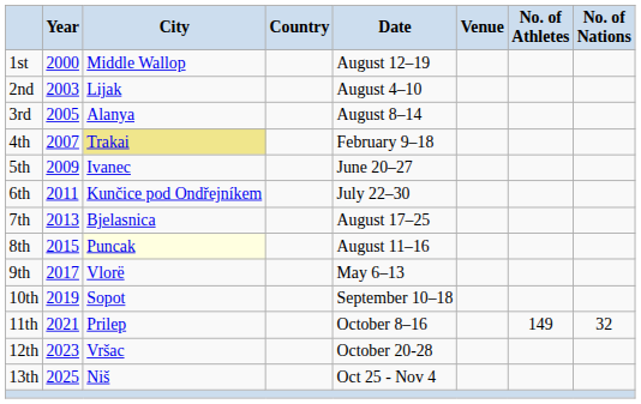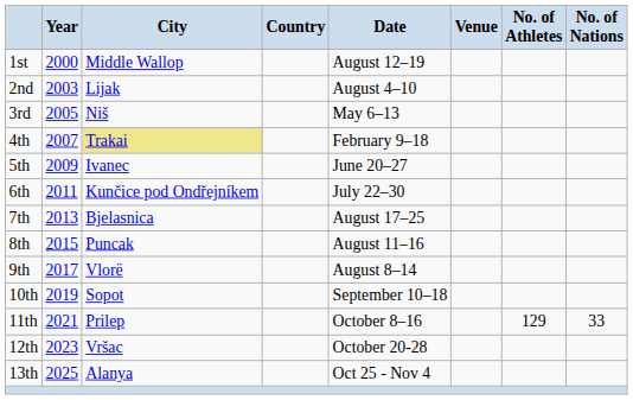 <table class="wikitable" align="center">
 <tr>
 <th style="background-color: #CCDDEE;"></th>
 <th style="background-color: #CCDDEE;">Year</th>
 <th style="background-color: #CCDDEE;">City</th>
 <th style="background-color: #CCDDEE;">Country</th>
 <th style="background-color: #CCDDEE;">Date</th>
 <th style="background-color: #CCDDEE;">Venue</th>
 <th style="background-color: #CCDDEE;">No. of<br>Athletes</th>
 <th style="background-color: #CCDDEE;">No. of<br>Nations</th>
 </tr>
 <tr>
 <td>1st</td>
 <td><a href='#'>2000</a></td>
 <td><a href='#'>Middle Wallop</a></td>
 <td></td>
 <td>August 12–19</td>
 <td></td>
 <td></td>
 <td></td>
 </tr>
 <tr>
 <td>2nd</td>
 <td><a href='#'>2003</a></td>
 <td><a href='#'>Lijak</a></td>
 <td></td>
 <td>August 4–10</td>
 <td></td>
 <td></td>
 <td></td>
 </tr>
 <tr>
 <td>3rd</td>
 <td><a href='#'>2005</a></td>
-<td><a href='#'>Alanya</a></td>
+<td><a href='#'>Niš</a></td>
 <td></td>
-<td>August 8–14</td>
+<td>May 6–13</td>
 <td></td>
 <td></td>
 <td></td>
 </tr>
 <tr>
 <td>4th</td>
 <td><a href='#'>2007</a></td>
 <td style="background: khaki;"><a href='#'>Trakai</a></td>
 <td></td>
 <td>February 9–18</td>
 <td></td>
 <td></td>
 <td></td>
 </tr>
 <tr>
 <td>5th</td>
 <td><a href='#'>2009</a></td>
 <td><a href='#'>Ivanec</a></td>
 <td></td>
 <td>June 20–27</td>
 <td></td>
 <td></td>
 <td></td>
 </tr>
 <tr>
 <td>6th</td>
 <td><a href='#'>2011</a></td>
 <td><a href='#'>Kunčice pod Ondřejníkem</a></td>
 <td></td>
 <td>July 22–30</td>
 <td></td>
 <td></td>
 <td></td>
 </tr>
 <tr>
 <td>7th</td>
 <td><a href='#'>2013</a></td>
 <td><a href='#'>Bjelasnica</a></td>
 <td></td>
 <td>August 17–25</td>
 <td></td>
 <td></td>
 <td></td>
 </tr>
 <tr>
 <td>8th</td>
 <td><a href='#'>2015</a></td>
-<td style="background: lightyellow;"><a href='#'>Puncak</a></td>
+<td><a href='#'>Puncak</a></td>
 <td></td>
 <td>August 11–16</td>
 <td></td>
 <td></td>
 <td></td>
 </tr>
 <tr>
 <td>9th</td>
 <td><a href='#'>2017</a></td>
 <td><a href='#'>Vlorë</a></td>
 <td></td>
-<td>May 6–13</td>
+<td>August 8–14</td>
 <td></td>
 <td></td>
 <td></td>
 </tr>
 <tr>
 <td>10th</td>
 <td><a href='#'>2019</a></td>
 <td><a href='#'>Sopot</a></td>
 <td></td>
 <td>September 10–18</td>
 <td></td>
 <td></td>
 <td></td>
 </tr>
 <tr>
 <td>11th</td>
 <td><a href='#'>2021</a></td>
 <td><a href='#'>Prilep</a></td>
 <td></td>
 <td>October 8–16</td>
 <td></td>
-<td align="center">149</td>
-<td align="center">32</td>
+<td align="center">129</td>
+<td align="center">33</td>
 </tr>
 <tr>
 <td>12th</td>
 <td><a href='#'>2023</a></td>
 <td><a href='#'>Vršac</a></td>
 <td></td>
 <td>October 20-28</td>
 <td></td>
 <td></td>
 <td></td>
 </tr>
 <tr>
 <td>13th</td>
 <td><a href='#'>2025</a></td>
-<td><a href='#'>Niš</a></td>
+<td><a href='#'>Alanya</a></td>
 <td></td>
 <td>Oct 25 - Nov 4</td>
 <td></td>
 <td></td>
 <td></td>
 </tr>
 <tr bgcolor=CCDDEE>
 <td colspan=8></td>
 </tr>
 </table>
